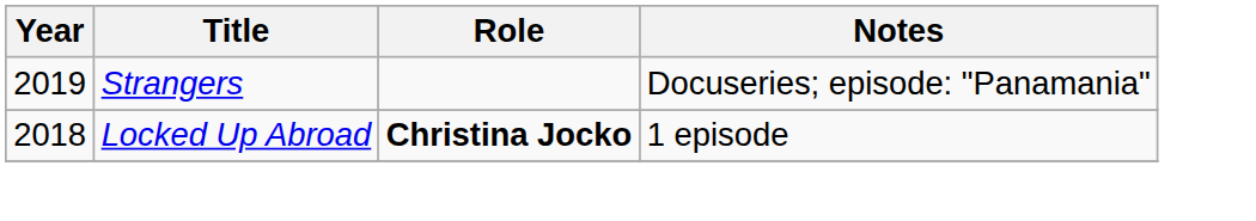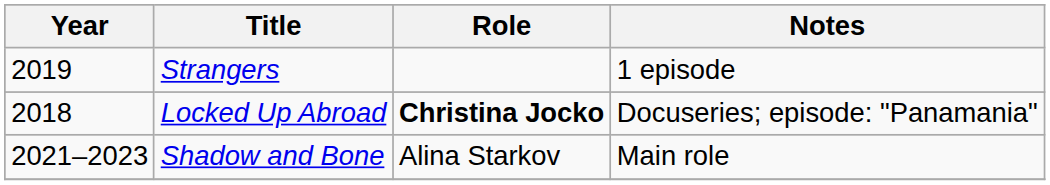 <table class="wikitable unsortable">
 <tr>
 <th>Year</th>
 <th>Title</th>
 <th>Role</th>
 <th>Notes</th>
 </tr>
 <tr>
 <td>2019</td>
 <td><em><a href='#'>Strangers</a></em></td>
 <td></td>
-<td>Docuseries; episode: "Panamania"</td>
+<td>1 episode</td>
 </tr>
 <tr>
 <td>2018</td>
 <td><em><a href='#'>Locked Up Abroad</a></em></td>
 <td><strong>Christina Jocko</strong></td>
-<td>1 episode</td>
+<td>Docuseries; episode: "Panamania"</td>
+</tr>
+<tr>
+<td>2021–2023</td>
+<td><em><a href='#'>Shadow and Bone</a></em></td>
+<td>Alina Starkov</td>
+<td>Main role</td>
 </tr>
 <tr>
 </tr>
 </table>
